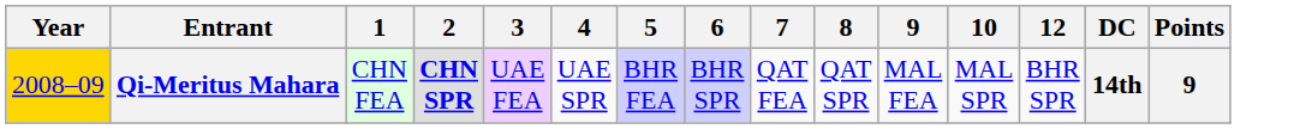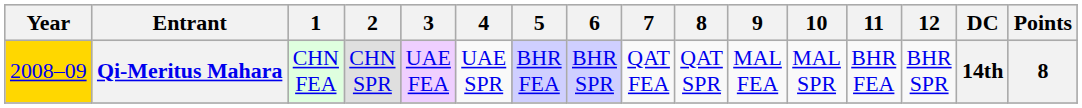 <table class="wikitable" style="text-align:center; font-size:85%">
 <tr>
 <th>Year</th>
 <th>Entrant</th>
 <th>1</th>
 <th>2</th>
 <th>3</th>
 <th>4</th>
 <th>5</th>
 <th>6</th>
 <th>7</th>
 <th>8</th>
 <th>9</th>
 <th>10</th>
+<th>11</th>
 <th>12</th>
 <th>DC</th>
 <th>Points</th>
 </tr>
 <tr>
 <td nowrap style="background: gold;"><a href='#'>2008–09</a></td>
 <th nowrap><a href='#'>Qi-Meritus Mahara</a></th>
 <td style="background:#DFFFDF;"><a href='#'>CHN<br>FEA</a><br></td>
-<td style="background:#DFDFDF;"><strong><a href='#'>CHN<br>SPR</a><br></strong></td>
+<td style="background:#DFDFDF;"><a href='#'>CHN<br>SPR</a><br></td>
 <td style="background:#EFCFFF;"><a href='#'>UAE<br>FEA</a><br></td>
 <td><a href='#'>UAE<br>SPR</a><br></td>
 <td style="background:#CFCFFF;"><a href='#'>BHR<br>FEA</a><br></td>
 <td style="background:#CFCFFF;"><a href='#'>BHR<br>SPR</a><br></td>
 <td><a href='#'>QAT<br>FEA</a></td>
 <td><a href='#'>QAT<br>SPR</a></td>
 <td><a href='#'>MAL<br>FEA</a></td>
 <td><a href='#'>MAL<br>SPR</a></td>
+<td><a href='#'>BHR<br>FEA</a></td>
 <td><a href='#'>BHR<br>SPR</a></td>
 <th>14th</th>
-<th>9</th>
+<th>8</th>
 </tr>
 </table>
